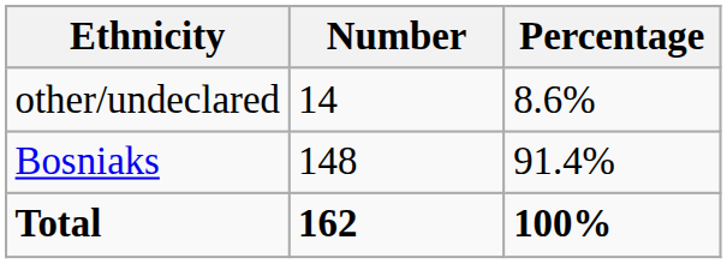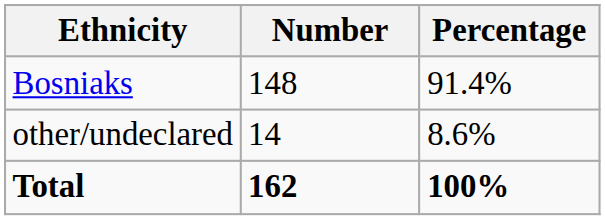 <table class="wikitable">
 <tr>
 <th width="100px">Ethnicity</th>
 <th width="80px">Number</th>
 <th width="80px">Percentage</th>
 </tr>
 <tr>
+<td><a href='#'>Bosniaks</a></td>
+<td>148</td>
+<td>91.4%</td>
+</tr>
+<tr>
 <td>other/undeclared</td>
 <td>14</td>
 <td>8.6%</td>
-</tr>
-<tr>
-<td><a href='#'>Bosniaks</a></td>
-<td>148</td>
-<td>91.4%</td>
 </tr>
 <tr>
 <td><strong>Total</strong></td>
 <td><strong>162</strong></td>
 <td><strong>100%</strong></td>
 </tr>
 </table>
